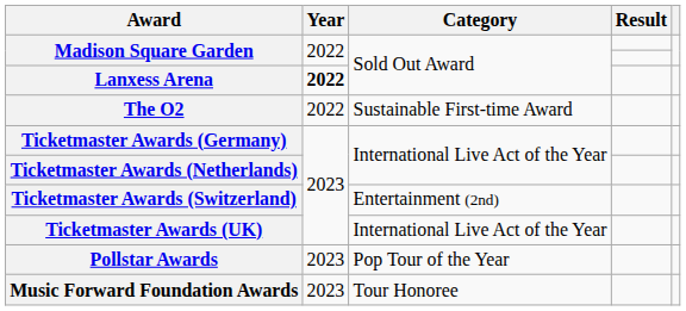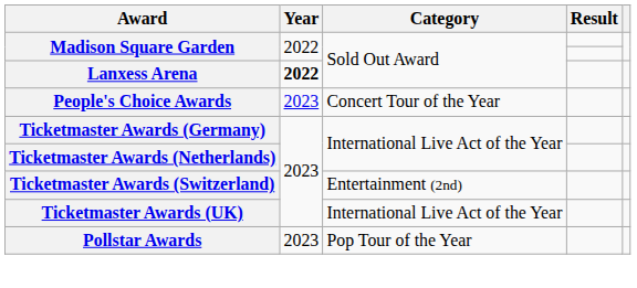 <table class="wikitable sortable plainrowheaders">
 <tr>
 <th scope="col">Award</th>
 <th scope="col">Year</th>
 <th scope="col">Category</th>
 <th scope="col">Result</th>
 <th scope="col" class="unsortable"></th>
 </tr>
 <tr>
 <th rowspan="2" scope="row"><a href='#'>Madison Square Garden</a></th>
 <td rowspan="2" style="text-align:center;">2022</td>
 <td rowspan="3">Sold Out Award</td>
 <td></td>
 <td rowspan="2" style="text-align:center;"></td>
 </tr>
 <tr>
 <td></td>
 </tr>
 <tr>
 <th scope="row"><a href='#'>Lanxess Arena</a></th>
 <td style="text-align:center;"><strong>2022</strong></td>
 <td></td>
 <td style="text-align:center;"></td>
 </tr>
 <tr>
-<th scope="row"><a href='#'>The O2</a></th>
-<td style="text-align:center;">2022</td>
-<td>Sustainable First-time Award</td>
+<th scope="row"><a href='#'>People's Choice Awards</a></th>
+<td style="text-align:center;"><a href='#'>2023</a></td>
+<td>Concert Tour of the Year</td>
 <td></td>
 <td style="text-align:center;"></td>
 </tr>
 <tr>
 <th scope="row"><a href='#'>Ticketmaster Awards (Germany)</a></th>
 <td rowspan="4" style="text-align:center;">2023</td>
 <td rowspan="2">International Live Act of the Year</td>
 <td></td>
 <td style="text-align:center;"></td>
 </tr>
 <tr>
 <th scope="row"><a href='#'>Ticketmaster Awards (Netherlands)</a></th>
 <td></td>
 <td style="text-align:center;"></td>
 </tr>
 <tr>
 <th scope="row"><a href='#'>Ticketmaster Awards (Switzerland)</a></th>
 <td>Entertainment <small>(2nd)</small></td>
 <td></td>
 <td style="text-align:center;"></td>
 </tr>
 <tr>
 <th scope="row"><a href='#'>Ticketmaster Awards (UK)</a></th>
 <td>International Live Act of the Year</td>
 <td></td>
 <td style="text-align:center;"></td>
 </tr>
 <tr>
 <th scope="row"><a href='#'>Pollstar Awards</a></th>
 <td style="text-align:center;">2023</td>
 <td>Pop Tour of the Year</td>
 <td></td>
 <td style="text-align:center;"></td>
 </tr>
-<tr>
-<th scope="row">Music Forward Foundation Awards</th>
-<td style="text-align:center;">2023</td>
-<td>Tour Honoree</td>
-<td></td>
-<td style="text-align:center;"></td>
-</tr>
 </table>
